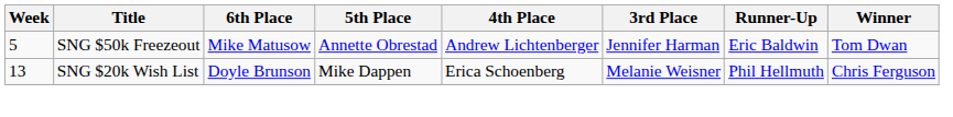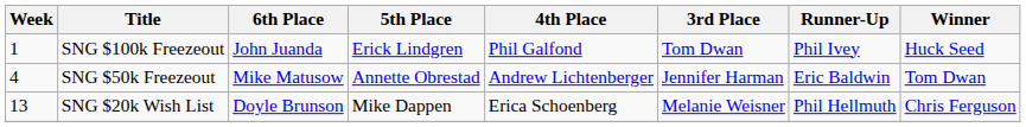 <table class="wikitable" >
 <tr>
 <th>Week</th>
 <th>Title</th>
 <th>6th Place</th>
 <th>5th Place</th>
 <th>4th Place</th>
 <th>3rd Place</th>
 <th>Runner-Up</th>
 <th>Winner</th>
 </tr>
 <tr>
-<td>5</td>
+<td>1</td>
+<td>SNG $100k Freezeout</td>
+<td><a href='#'>John Juanda</a></td>
+<td><a href='#'>Erick Lindgren</a></td>
+<td><a href='#'>Phil Galfond</a></td>
+<td><a href='#'>Tom Dwan</a></td>
+<td><a href='#'>Phil Ivey</a></td>
+<td><a href='#'>Huck Seed</a></td>
+</tr>
+<tr>
+<td>4</td>
 <td>SNG $50k Freezeout</td>
 <td><a href='#'>Mike Matusow</a></td>
 <td><a href='#'>Annette Obrestad</a></td>
 <td><a href='#'>Andrew Lichtenberger</a></td>
 <td><a href='#'>Jennifer Harman</a></td>
 <td><a href='#'>Eric Baldwin</a></td>
 <td><a href='#'>Tom Dwan</a></td>
 </tr>
 <tr>
 <td>13</td>
 <td>SNG $20k Wish List</td>
 <td><a href='#'>Doyle Brunson</a></td>
 <td>Mike Dappen</td>
 <td>Erica Schoenberg</td>
 <td><a href='#'>Melanie Weisner</a></td>
 <td><a href='#'>Phil Hellmuth</a></td>
 <td><a href='#'>Chris Ferguson</a></td>
 </tr>
 <tr>
 </tr>
 </table>
